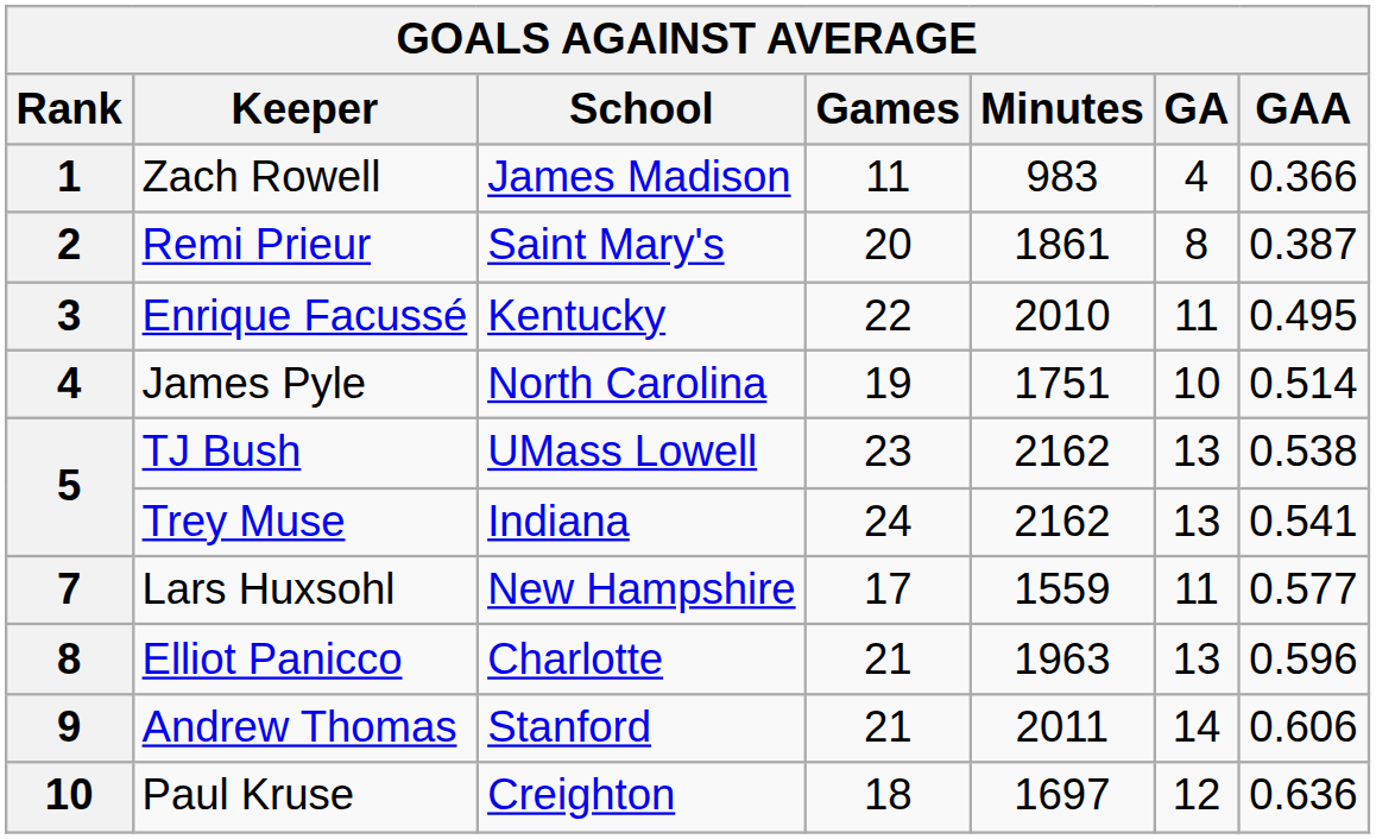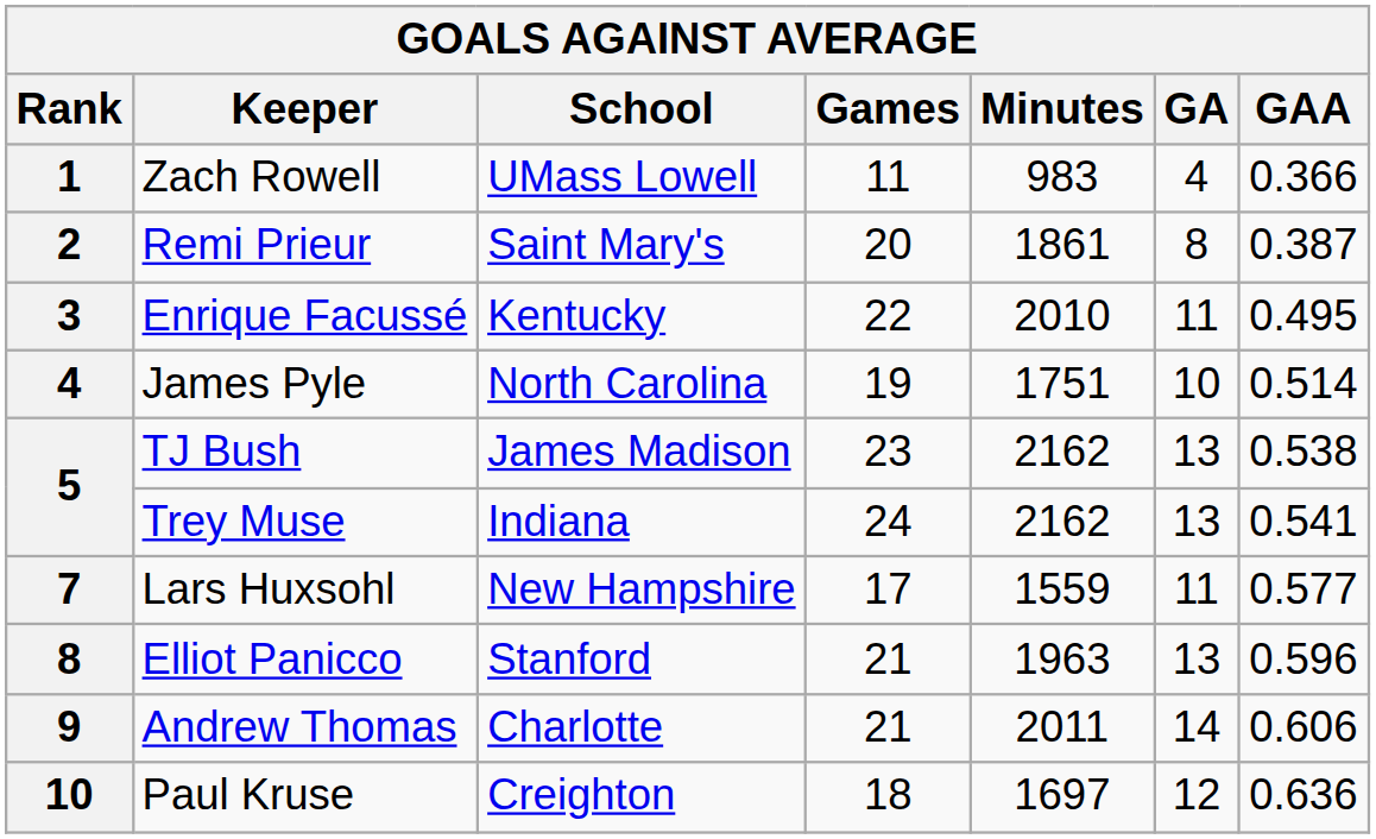 <table class="wikitable">
 <tr>
 <th colspan=7>GOALS AGAINST AVERAGE</th>
 </tr>
 <tr>
 <th>Rank</th>
 <th>Keeper</th>
 <th>School</th>
 <th>Games</th>
 <th>Minutes</th>
 <th>GA</th>
 <th>GAA</th>
 </tr>
 <tr>
 <th>1</th>
 <td>Zach Rowell</td>
-<td><a href='#'>James Madison</a></td>
+<td><a href='#'>UMass Lowell</a></td>
 <td style="text-align:center;">11</td>
 <td style="text-align:center;">983</td>
 <td style="text-align:center;">4</td>
 <td style="text-align:center;">0.366</td>
 </tr>
 <tr>
 <th>2</th>
 <td><a href='#'>Remi Prieur</a></td>
 <td><a href='#'>Saint Mary's</a></td>
 <td style="text-align:center;">20</td>
 <td style="text-align:center;">1861</td>
 <td style="text-align:center;">8</td>
 <td style="text-align:center;">0.387</td>
 </tr>
 <tr>
 <th>3</th>
 <td><a href='#'>Enrique Facussé</a></td>
 <td><a href='#'>Kentucky</a></td>
 <td style="text-align:center;">22</td>
 <td style="text-align:center;">2010</td>
 <td style="text-align:center;">11</td>
 <td style="text-align:center;">0.495</td>
 </tr>
 <tr>
 <th>4</th>
 <td>James Pyle</td>
 <td><a href='#'>North Carolina</a></td>
 <td style="text-align:center;">19</td>
 <td style="text-align:center;">1751</td>
 <td style="text-align:center;">10</td>
 <td style="text-align:center;">0.514</td>
 </tr>
 <tr>
 <th rowspan="2">5</th>
 <td><a href='#'>TJ Bush</a></td>
-<td><a href='#'>UMass Lowell</a></td>
+<td><a href='#'>James Madison</a></td>
 <td style="text-align:center;">23</td>
 <td style="text-align:center;">2162</td>
 <td style="text-align:center;">13</td>
 <td style="text-align:center;">0.538</td>
 </tr>
 <tr>
 <td><a href='#'>Trey Muse</a></td>
 <td><a href='#'>Indiana</a></td>
 <td style="text-align:center;">24</td>
 <td style="text-align:center;">2162</td>
 <td style="text-align:center;">13</td>
 <td style="text-align:center;">0.541</td>
 </tr>
 <tr>
 <th>7</th>
 <td>Lars Huxsohl</td>
 <td><a href='#'>New Hampshire</a></td>
 <td style="text-align:center;">17</td>
 <td style="text-align:center;">1559</td>
 <td style="text-align:center;">11</td>
 <td style="text-align:center;">0.577</td>
 </tr>
 <tr>
 <th>8</th>
 <td><a href='#'>Elliot Panicco</a></td>
-<td><a href='#'>Charlotte</a></td>
+<td><a href='#'>Stanford</a></td>
 <td style="text-align:center;">21</td>
 <td style="text-align:center;">1963</td>
 <td style="text-align:center;">13</td>
 <td style="text-align:center;">0.596</td>
 </tr>
 <tr>
 <th>9</th>
 <td><a href='#'>Andrew Thomas</a></td>
-<td><a href='#'>Stanford</a></td>
+<td><a href='#'>Charlotte</a></td>
 <td style="text-align:center;">21</td>
 <td style="text-align:center;">2011</td>
 <td style="text-align:center;">14</td>
 <td style="text-align:center;">0.606</td>
 </tr>
 <tr>
 <th>10</th>
 <td>Paul Kruse</td>
 <td><a href='#'>Creighton</a></td>
 <td style="text-align:center;">18</td>
 <td style="text-align:center;">1697</td>
 <td style="text-align:center;">12</td>
 <td style="text-align:center;">0.636</td>
 </tr>
 </table>
